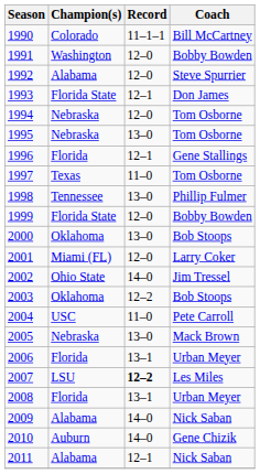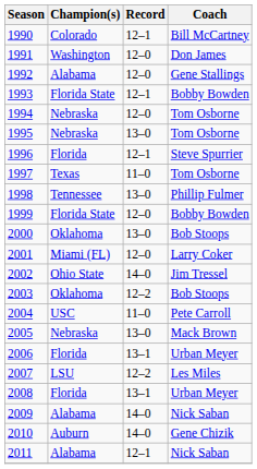 <table class="wikitable">
 <tr>
 <th>Season</th>
 <th>Champion(s)</th>
 <th>Record</th>
 <th>Coach</th>
 </tr>
 <tr>
 <td><a href='#'>1990</a></td>
 <td><a href='#'>Colorado</a></td>
-<td>11–1–1</td>
+<td>12–1</td>
 <td><a href='#'>Bill McCartney</a></td>
 </tr>
 <tr>
 <td><a href='#'>1991</a></td>
 <td><a href='#'>Washington</a></td>
 <td>12–0</td>
-<td><a href='#'>Bobby Bowden</a></td>
+<td><a href='#'>Don James</a></td>
 </tr>
 <tr>
 <td><a href='#'>1992</a></td>
 <td><a href='#'>Alabama</a></td>
 <td>12–0</td>
-<td><a href='#'>Steve Spurrier</a></td>
+<td><a href='#'>Gene Stallings</a></td>
 </tr>
 <tr>
 <td><a href='#'>1993</a></td>
 <td><a href='#'>Florida State</a></td>
 <td>12–1</td>
-<td><a href='#'>Don James</a></td>
+<td><a href='#'>Bobby Bowden</a></td>
 </tr>
 <tr>
 <td><a href='#'>1994</a></td>
 <td><a href='#'>Nebraska</a></td>
 <td>12–0</td>
 <td><a href='#'>Tom Osborne</a></td>
 </tr>
 <tr>
 <td><a href='#'>1995</a></td>
 <td><a href='#'>Nebraska</a></td>
 <td>13–0</td>
 <td><a href='#'>Tom Osborne</a></td>
 </tr>
 <tr>
 <td><a href='#'>1996</a></td>
 <td><a href='#'>Florida</a></td>
 <td>12–1</td>
-<td><a href='#'>Gene Stallings</a></td>
+<td><a href='#'>Steve Spurrier</a></td>
 </tr>
 <tr>
 <td><a href='#'>1997</a></td>
 <td><a href='#'>Texas</a></td>
 <td>11–0</td>
 <td><a href='#'>Tom Osborne</a></td>
 </tr>
 <tr>
 <td><a href='#'>1998</a></td>
 <td><a href='#'>Tennessee</a></td>
 <td>13–0</td>
 <td><a href='#'>Phillip Fulmer</a></td>
 </tr>
 <tr>
 <td><a href='#'>1999</a></td>
 <td><a href='#'>Florida State</a></td>
 <td>12–0</td>
 <td><a href='#'>Bobby Bowden</a></td>
 </tr>
 <tr>
 <td><a href='#'>2000</a></td>
 <td><a href='#'>Oklahoma</a></td>
 <td>13–0</td>
 <td><a href='#'>Bob Stoops</a></td>
 </tr>
 <tr>
 <td><a href='#'>2001</a></td>
 <td><a href='#'>Miami (FL)</a></td>
 <td>12–0</td>
 <td><a href='#'>Larry Coker</a></td>
 </tr>
 <tr>
 <td><a href='#'>2002</a></td>
 <td><a href='#'>Ohio State</a></td>
 <td>14–0</td>
 <td><a href='#'>Jim Tressel</a></td>
 </tr>
 <tr>
 <td><a href='#'>2003</a></td>
 <td><a href='#'>Oklahoma</a></td>
 <td>12–2</td>
 <td><a href='#'>Bob Stoops</a></td>
 </tr>
 <tr>
 <td><a href='#'>2004</a></td>
 <td><a href='#'>USC</a></td>
 <td>11–0</td>
 <td><a href='#'>Pete Carroll</a></td>
 </tr>
 <tr>
 <td><a href='#'>2005</a></td>
 <td><a href='#'>Nebraska</a></td>
 <td>13–0</td>
 <td><a href='#'>Mack Brown</a></td>
 </tr>
 <tr>
 <td><a href='#'>2006</a></td>
 <td><a href='#'>Florida</a></td>
 <td>13–1</td>
 <td><a href='#'>Urban Meyer</a></td>
 </tr>
 <tr>
 <td><a href='#'>2007</a></td>
 <td><a href='#'>LSU</a></td>
-<td><strong>12–2</strong></td>
+<td>12–2</td>
 <td><a href='#'>Les Miles</a></td>
 </tr>
 <tr>
 <td><a href='#'>2008</a></td>
 <td><a href='#'>Florida</a></td>
 <td>13–1</td>
 <td><a href='#'>Urban Meyer</a></td>
 </tr>
 <tr>
 <td><a href='#'>2009</a></td>
 <td><a href='#'>Alabama</a></td>
 <td>14–0</td>
 <td><a href='#'>Nick Saban</a></td>
 </tr>
 <tr>
 <td><a href='#'>2010</a></td>
 <td><a href='#'>Auburn</a></td>
 <td>14–0</td>
 <td><a href='#'>Gene Chizik</a></td>
 </tr>
 <tr>
 <td><a href='#'>2011</a></td>
 <td><a href='#'>Alabama</a></td>
 <td>12–1</td>
 <td><a href='#'>Nick Saban</a></td>
 </tr>
 <tr>
 </tr>
 </table>
